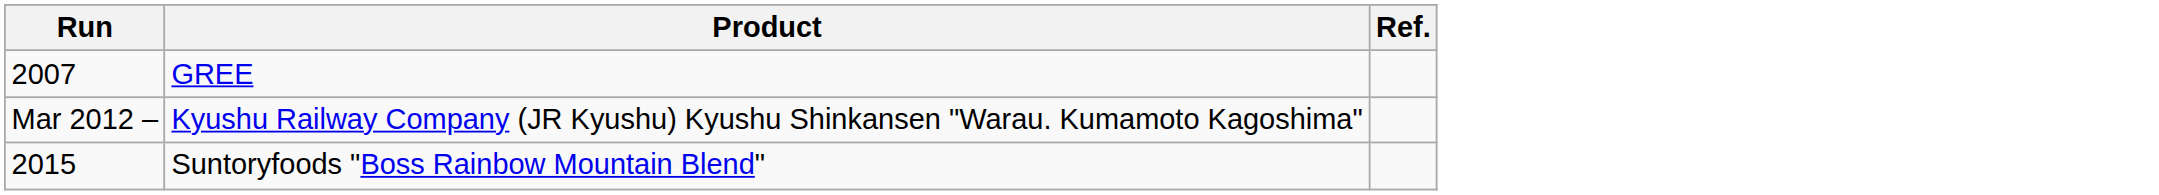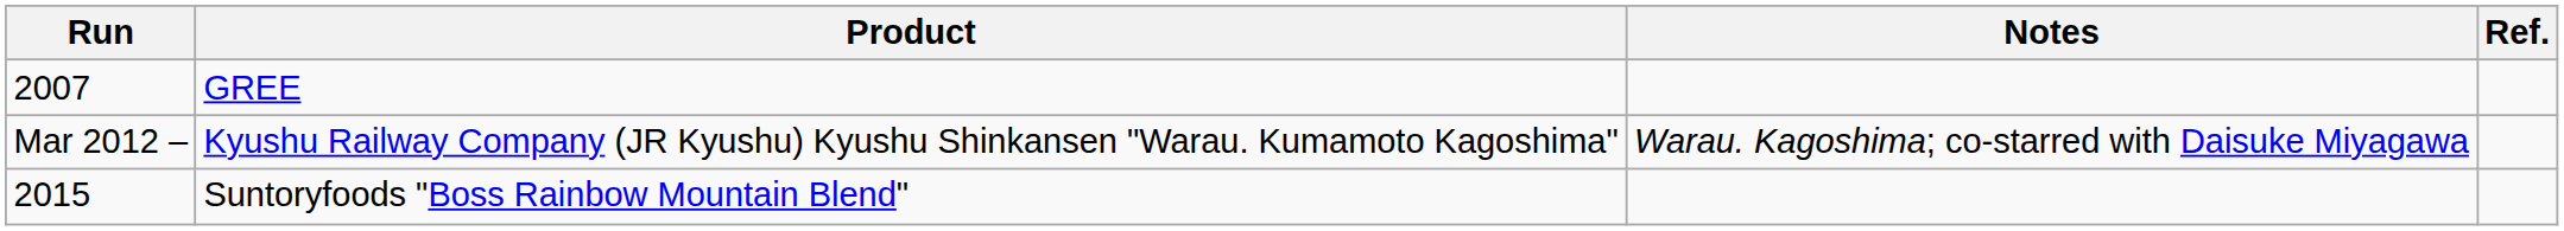 <table class="wikitable">
 <tr>
 <th>Run</th>
 <th>Product</th>
+<th>Notes</th>
 <th>Ref.</th>
 </tr>
 <tr>
 <td>2007</td>
 <td><a href='#'>GREE</a></td>
 <td></td>
+<td></td>
 </tr>
 <tr>
 <td>Mar 2012 –</td>
 <td><a href='#'>Kyushu Railway Company</a> (JR Kyushu) Kyushu Shinkansen "Warau. Kumamoto Kagoshima"</td>
+<td><em>Warau. Kagoshima</em>; co-starred with <a href='#'>Daisuke Miyagawa</a></td>
 <td></td>
 </tr>
 <tr>
 <td>2015</td>
 <td>Suntoryfoods "<a href='#'>Boss Rainbow Mountain Blend</a>"</td>
 <td></td>
+<td></td>
 </tr>
 </table>
